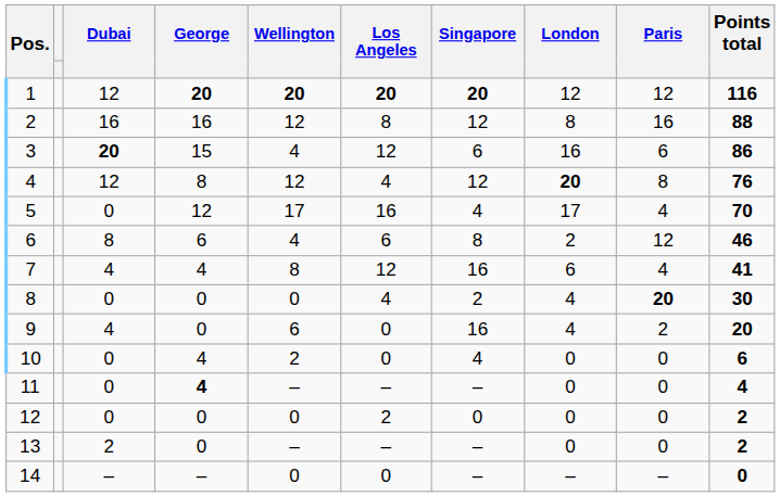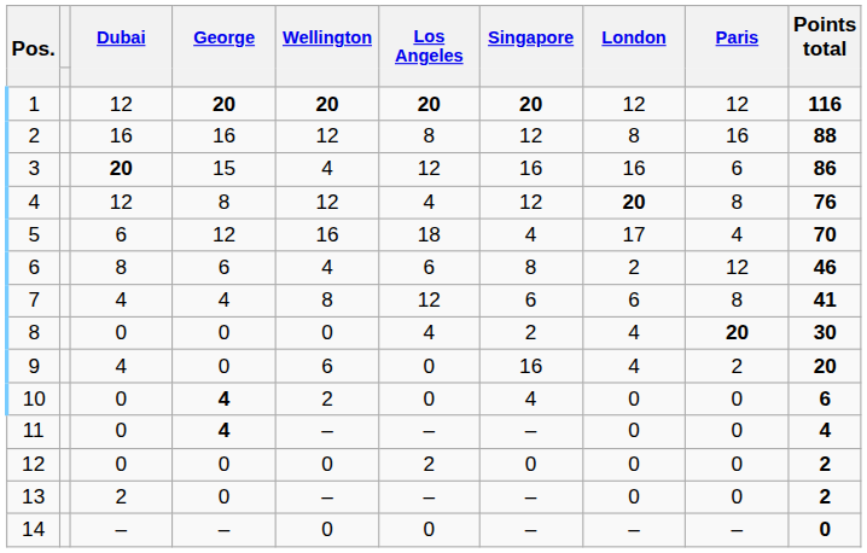 <table class="wikitable sortable" style="text-align:center;">
 <tr>
 <th style="border-bottom:1px solid transparent;"><br>Pos.</th>
 <th></th>
 <th style="vertical-align:top;width:5.5em;border-bottom:1px solid transparent;padding:2px;font-size:85%;"><br><a href='#'>Dubai</a></th>
 <th style="vertical-align:top;width:5.5em;border-bottom:1px solid transparent;padding:2px;font-size:85%;"><br><a href='#'>George</a></th>
 <th style="vertical-align:top;width:5.5em;border-bottom:1px solid transparent;padding:2px;font-size:85%;"><br><a href='#'>Wellington</a></th>
 <th style="vertical-align:top;width:5.5em;border-bottom:1px solid transparent;padding:1px;font-size:85%;"><br><a href='#'>Los Angeles</a></th>
 <th style="vertical-align:top;width:5.5em;border-bottom:1px solid transparent;padding:2px;font-size:85%;"><br><a href='#'>Singapore</a></th>
 <th style="vertical-align:top;width:5.5em;border-bottom:1px solid transparent;padding:2px;font-size:85%;"><br><a href='#'>London</a></th>
 <th style="vertical-align:top;width:5.5em;border-bottom:1px solid transparent;padding:2px;font-size:85%;"><br><a href='#'>Paris</a></th>
 <th style="border-bottom:1px solid transparent;">Points<br>total</th>
 </tr>
 <tr style="line-height:8px;">
 <th style="border-top:1px solid transparent;"> </th>
 <th style="border-top:1px solid transparent;"></th>
 <th data-sort-type="number" style="border-top:1px solid transparent;"></th>
 <th data-sort-type="number" style="border-top:1px solid transparent;"></th>
 <th data-sort-type="number" style="border-top:1px solid transparent;"></th>
 <th data-sort-type="number" style="border-top:1px solid transparent;"></th>
 <th data-sort-type="number" style="border-top:1px solid transparent;"></th>
 <th data-sort-type="number" style="border-top:1px solid transparent;"></th>
 <th data-sort-type="number" style="border-top:1px solid transparent;"></th>
 <th data-sort-type="number" style="border-top:1px solid transparent;"> </th>
 </tr>
 <tr>
 <td style="border-left:3px solid #7cf;">1</td>
 <td></td>
 <td>12</td>
 <td><strong>20</strong></td>
 <td><strong>20</strong></td>
 <td><strong>20</strong></td>
 <td><strong>20</strong></td>
 <td>12</td>
 <td>12</td>
 <td><strong>116</strong></td>
 </tr>
 <tr>
 <td style="border-left:3px solid #7cf;">2</td>
 <td align=left></td>
 <td>16</td>
 <td>16</td>
 <td>12</td>
 <td>8</td>
 <td>12</td>
 <td>8</td>
 <td>16</td>
 <td><strong>88</strong></td>
 </tr>
 <tr>
 <td style="border-left:3px solid #7cf;">3</td>
 <td align=left></td>
 <td><strong>20</strong></td>
 <td>15</td>
 <td>4</td>
 <td>12</td>
-<td>6</td>
+<td>16</td>
 <td>16</td>
 <td>6</td>
 <td><strong>86</strong></td>
 </tr>
 <tr>
 <td style="border-left:3px solid #7cf;">4</td>
 <td align=left></td>
 <td>12</td>
 <td>8</td>
 <td>12</td>
 <td>4</td>
 <td>12</td>
 <td><strong>20</strong></td>
 <td>8</td>
 <td><strong>76</strong></td>
 </tr>
 <tr>
 <td style="border-left:3px solid #7cf;">5</td>
 <td align=left></td>
-<td>0</td>
+<td>6</td>
 <td>12</td>
-<td>17</td>
 <td>16</td>
+<td>18</td>
 <td>4</td>
 <td>17</td>
 <td>4</td>
 <td><strong>70</strong></td>
 </tr>
 <tr>
 <td style="border-left:3px solid #7cf;">6</td>
 <td align=left></td>
 <td>8</td>
 <td>6</td>
 <td>4</td>
 <td>6</td>
 <td>8</td>
 <td>2</td>
 <td>12</td>
 <td><strong>46</strong></td>
 </tr>
 <tr>
 <td style="border-left:3px solid #7cf;">7</td>
 <td align=left></td>
 <td>4</td>
 <td>4</td>
 <td>8</td>
 <td>12</td>
-<td>16</td>
 <td>6</td>
-<td>4</td>
+<td>6</td>
+<td>8</td>
 <td><strong>41</strong></td>
 </tr>
 <tr>
 <td style="border-left:3px solid #7cf;">8</td>
 <td align=left></td>
 <td>0</td>
 <td>0</td>
 <td>0</td>
 <td>4</td>
 <td>2</td>
 <td>4</td>
 <td><strong>20</strong></td>
 <td><strong>30</strong></td>
 </tr>
 <tr>
 <td style="border-left:3px solid #7cf;">9</td>
 <td align=left></td>
 <td>4</td>
 <td>0</td>
 <td>6</td>
 <td>0</td>
 <td>16</td>
 <td>4</td>
 <td>2</td>
 <td><strong>20</strong></td>
 </tr>
 <tr>
 <td style="border-left:3px solid #7cf;">10</td>
 <td align=left></td>
 <td>0</td>
-<td>4</td>
+<td><strong>4</strong></td>
 <td>2</td>
 <td>0</td>
 <td>4</td>
 <td>0</td>
 <td>0</td>
 <td><strong>6</strong></td>
 </tr>
 <tr>
 <td>11</td>
 <td align=left></td>
 <td>0</td>
 <td><strong>4</strong></td>
 <td>–</td>
 <td>–</td>
 <td>–</td>
 <td>0</td>
 <td>0</td>
 <td><strong>4</strong></td>
 </tr>
 <tr>
 <td>12</td>
 <td align=left></td>
 <td>0</td>
 <td>0</td>
 <td>0</td>
 <td>2</td>
 <td>0</td>
 <td>0</td>
 <td>0</td>
 <td><strong>2</strong></td>
 </tr>
 <tr>
 <td>13</td>
 <td align=left></td>
 <td>2</td>
 <td>0</td>
 <td>–</td>
 <td>–</td>
 <td>–</td>
 <td>0</td>
 <td>0</td>
 <td><strong>2</strong></td>
 </tr>
 <tr>
 <td>14</td>
 <td align=left></td>
 <td>–</td>
 <td>–</td>
 <td>0</td>
 <td>0</td>
 <td>–</td>
 <td>–</td>
 <td>–</td>
 <td><strong>0</strong></td>
 </tr>
 </table>
